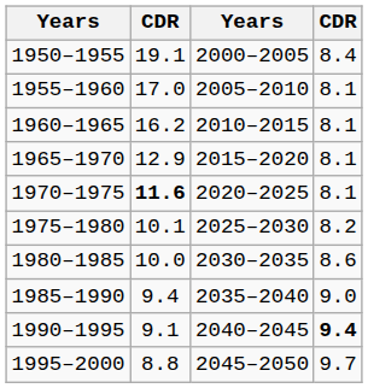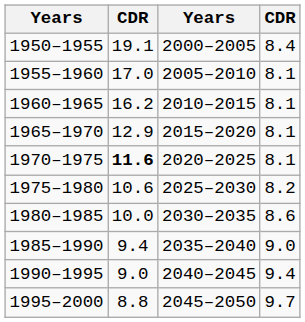 <table class="wikitable" style="float:right; margin: 0.5em 0 0.5em 1em; text-align:left">
 <tr>
 <th>Years</th>
 <th>CDR</th>
 <th>Years</th>
 <th>CDR</th>
 </tr>
 <tr>
 <td>1950–1955</td>
 <td align="center">19.1</td>
 <td>2000–2005</td>
 <td align="center">8.4</td>
 </tr>
 <tr>
 <td>1955–1960</td>
 <td align="center">17.0</td>
 <td>2005–2010</td>
 <td align="center">8.1</td>
 </tr>
 <tr>
 <td>1960–1965</td>
 <td align="center">16.2</td>
 <td>2010–2015</td>
 <td align="center">8.1</td>
 </tr>
 <tr>
 <td>1965–1970</td>
 <td align="center">12.9</td>
 <td>2015–2020</td>
 <td align="center">8.1</td>
 </tr>
 <tr>
 <td>1970–1975</td>
 <td align="center"><strong>11.6</strong></td>
 <td>2020–2025</td>
 <td align="center">8.1</td>
 </tr>
 <tr>
 <td>1975–1980</td>
-<td align="center">10.1</td>
+<td align="center">10.6</td>
 <td>2025–2030</td>
 <td align="center">8.2</td>
 </tr>
 <tr>
 <td>1980–1985</td>
 <td align="center">10.0</td>
 <td>2030–2035</td>
 <td align="center">8.6</td>
 </tr>
 <tr>
 <td>1985–1990</td>
 <td align="center">9.4</td>
 <td>2035–2040</td>
 <td align="center">9.0</td>
 </tr>
 <tr>
 <td>1990–1995</td>
-<td align="center">9.1</td>
+<td align="center">9.0</td>
 <td>2040–2045</td>
-<td align="center"><strong>9.4</strong></td>
+<td align="center">9.4</td>
 </tr>
 <tr>
 <td>1995–2000</td>
 <td align="center">8.8</td>
 <td>2045–2050</td>
 <td align="center">9.7</td>
 </tr>
 </table>
